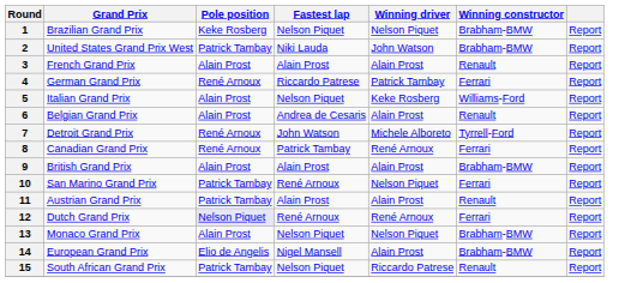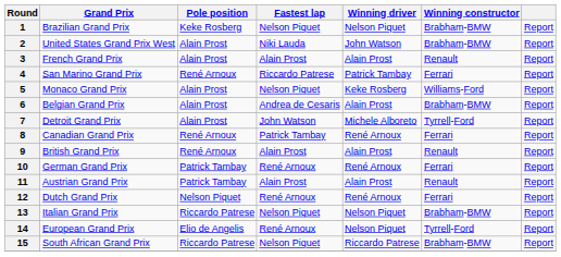 <table class="wikitable sortable" style="font-size: 85%;">
 <tr>
 <th>Round</th>
 <th><a href='#'>Grand Prix</a></th>
 <th><a href='#'>Pole position</a></th>
 <th><a href='#'>Fastest lap</a></th>
 <th><a href='#'>Winning driver</a></th>
 <th><a href='#'>Winning constructor</a></th>
 <th></th>
 </tr>
 <tr>
 <th>1</th>
 <td> <a href='#'>Brazilian Grand Prix</a></td>
 <td> <a href='#'>Keke Rosberg</a></td>
 <td> <a href='#'>Nelson Piquet</a></td>
 <td> <a href='#'>Nelson Piquet</a></td>
 <td nowrap> <a href='#'>Brabham</a>-<a href='#'>BMW</a></td>
 <td><a href='#'>Report</a></td>
 </tr>
 <tr>
 <th>2</th>
 <td nowrap> <a href='#'>United States Grand Prix West</a></td>
-<td> <a href='#'>Patrick Tambay</a></td>
+<td> <a href='#'>Alain Prost</a></td>
 <td> <a href='#'>Niki Lauda</a></td>
 <td> <a href='#'>John Watson</a></td>
 <td> <a href='#'>Brabham</a>-<a href='#'>BMW</a></td>
 <td><a href='#'>Report</a></td>
 </tr>
 <tr>
 <th>3</th>
 <td> <a href='#'>French Grand Prix</a></td>
 <td> <a href='#'>Alain Prost</a></td>
 <td> <a href='#'>Alain Prost</a></td>
 <td> <a href='#'>Alain Prost</a></td>
 <td> <a href='#'>Renault</a></td>
 <td><a href='#'>Report</a></td>
 </tr>
 <tr>
 <th>4</th>
-<td> <a href='#'>German Grand Prix</a></td>
+<td> <a href='#'>San Marino Grand Prix</a></td>
 <td> <a href='#'>René Arnoux</a></td>
 <td nowrap> <a href='#'>Riccardo Patrese</a></td>
 <td> <a href='#'>Patrick Tambay</a></td>
 <td> <a href='#'>Ferrari</a></td>
 <td><a href='#'>Report</a></td>
 </tr>
 <tr>
 <th>5</th>
-<td> <a href='#'>Italian Grand Prix</a></td>
+<td> <a href='#'>Monaco Grand Prix</a></td>
 <td> <a href='#'>Alain Prost</a></td>
 <td> <a href='#'>Nelson Piquet</a></td>
 <td> <a href='#'>Keke Rosberg</a></td>
 <td> <a href='#'>Williams</a>-<a href='#'>Ford</a></td>
 <td><a href='#'>Report</a></td>
 </tr>
 <tr>
 <th>6</th>
 <td> <a href='#'>Belgian Grand Prix</a></td>
 <td> <a href='#'>Alain Prost</a></td>
 <td nowrap> <a href='#'>Andrea de Cesaris</a></td>
 <td> <a href='#'>Alain Prost</a></td>
-<td> <a href='#'>Renault</a></td>
+<td> <a href='#'>Brabham</a>-<a href='#'>BMW</a></td>
 <td><a href='#'>Report</a></td>
 </tr>
 <tr>
 <th>7</th>
 <td> <a href='#'>Detroit Grand Prix</a></td>
-<td> <a href='#'>René Arnoux</a></td>
+<td> <a href='#'>Alain Prost</a></td>
 <td> <a href='#'>John Watson</a></td>
 <td> <a href='#'>Michele Alboreto</a></td>
 <td> <a href='#'>Tyrrell</a>-<a href='#'>Ford</a></td>
 <td><a href='#'>Report</a></td>
 </tr>
 <tr>
 <th>8</th>
 <td> <a href='#'>Canadian Grand Prix</a></td>
 <td> <a href='#'>René Arnoux</a></td>
 <td> <a href='#'>Patrick Tambay</a></td>
 <td> <a href='#'>René Arnoux</a></td>
 <td> <a href='#'>Ferrari</a></td>
 <td><a href='#'>Report</a></td>
 </tr>
 <tr>
 <th>9</th>
 <td> <a href='#'>British Grand Prix</a></td>
+<td> <a href='#'>René Arnoux</a></td>
 <td> <a href='#'>Alain Prost</a></td>
 <td> <a href='#'>Alain Prost</a></td>
-<td> <a href='#'>Alain Prost</a></td>
-<td> <a href='#'>Brabham</a>-<a href='#'>BMW</a></td>
+<td> <a href='#'>Renault</a></td>
 <td><a href='#'>Report</a></td>
 </tr>
 <tr>
 <th>10</th>
-<td> <a href='#'>San Marino Grand Prix</a></td>
+<td> <a href='#'>German Grand Prix</a></td>
 <td> <a href='#'>Patrick Tambay</a></td>
 <td> <a href='#'>René Arnoux</a></td>
-<td> <a href='#'>Nelson Piquet</a></td>
+<td> <a href='#'>René Arnoux</a></td>
 <td> <a href='#'>Ferrari</a></td>
 <td><a href='#'>Report</a></td>
 </tr>
 <tr>
 <th>11</th>
 <td> <a href='#'>Austrian Grand Prix</a></td>
 <td> <a href='#'>Patrick Tambay</a></td>
 <td> <a href='#'>Alain Prost</a></td>
 <td> <a href='#'>Alain Prost</a></td>
 <td> <a href='#'>Renault</a></td>
 <td><a href='#'>Report</a></td>
 </tr>
 <tr>
 <th>12</th>
 <td> <a href='#'>Dutch Grand Prix</a></td>
-<td style="background: lavender;"> <a href='#'>Nelson Piquet</a></td>
+<td> <a href='#'>Nelson Piquet</a></td>
 <td> <a href='#'>René Arnoux</a></td>
 <td> <a href='#'>René Arnoux</a></td>
 <td> <a href='#'>Ferrari</a></td>
 <td><a href='#'>Report</a></td>
 </tr>
 <tr>
 <th>13</th>
-<td> <a href='#'>Monaco Grand Prix</a></td>
-<td> <a href='#'>Alain Prost</a></td>
+<td> <a href='#'>Italian Grand Prix</a></td>
+<td nowrap> <a href='#'>Riccardo Patrese</a></td>
 <td> <a href='#'>Nelson Piquet</a></td>
 <td> <a href='#'>Nelson Piquet</a></td>
 <td> <a href='#'>Brabham</a>-<a href='#'>BMW</a></td>
 <td><a href='#'>Report</a></td>
 </tr>
 <tr>
 <th>14</th>
 <td> <a href='#'>European Grand Prix</a></td>
 <td nowrap> <a href='#'>Elio de Angelis</a></td>
-<td> <a href='#'>Nigel Mansell</a></td>
-<td> <a href='#'>Alain Prost</a></td>
-<td> <a href='#'>Brabham</a>-<a href='#'>BMW</a></td>
+<td> <a href='#'>René Arnoux</a></td>
+<td> <a href='#'>Nelson Piquet</a></td>
+<td> <a href='#'>Tyrrell</a>-<a href='#'>Ford</a></td>
 <td><a href='#'>Report</a></td>
 </tr>
 <tr>
 <th>15</th>
 <td> <a href='#'>South African Grand Prix</a></td>
-<td> <a href='#'>Patrick Tambay</a></td>
+<td nowrap> <a href='#'>Riccardo Patrese</a></td>
 <td> <a href='#'>Nelson Piquet</a></td>
 <td nowrap> <a href='#'>Riccardo Patrese</a></td>
-<td> <a href='#'>Renault</a></td>
+<td> <a href='#'>Brabham</a>-<a href='#'>BMW</a></td>
 <td><a href='#'>Report</a></td>
 </tr>
 <tr>
 </tr>
 </table>
